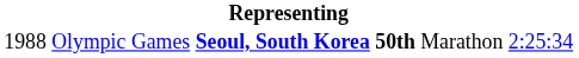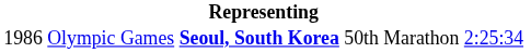 <table>
 <tr>
 <th colspan="6">Representing </th>
 </tr>
 <tr>
-<td>1988</td>
+<td>1986</td>
 <td><a href='#'>Olympic Games</a></td>
 <td><strong><a href='#'>Seoul, South Korea</a></strong></td>
-<td><strong>50th</strong></td>
+<td>50th</td>
 <td>Marathon</td>
 <td><a href='#'>2:25:34</a></td>
 </tr>
 </table>
